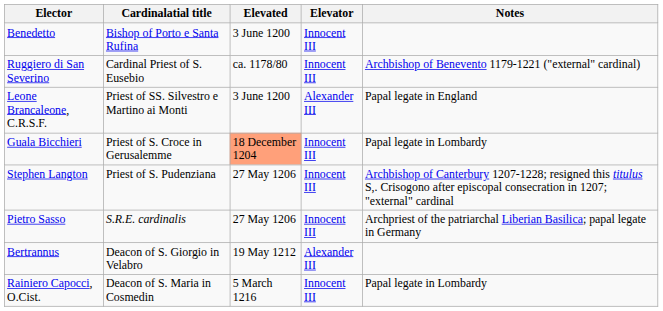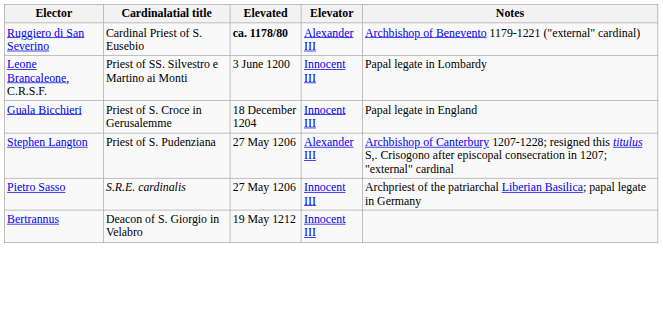 <table class="wikitable sortable" style="width:100%">
 <tr>
 <th width="*">Elector</th>
 <th width="*">Cardinalatial title</th>
 <th width="*">Elevated</th>
 <th width="*">Elevator</th>
 <th width="*">Notes</th>
 </tr>
 <tr valign="top">
-<td><a href='#'>Benedetto</a></td>
-<td><a href='#'>Bishop of Porto e Santa Rufina</a></td>
-<td>3 June 1200</td>
-<td><a href='#'>Innocent III</a></td>
-<td></td>
-</tr>
-<tr valign="top">
 <td><a href='#'>Ruggiero di San Severino</a></td>
 <td>Cardinal Priest of S. Eusebio</td>
-<td>ca. 1178/80</td>
-<td><a href='#'>Innocent III</a></td>
+<td><strong>ca. 1178/80</strong></td>
+<td><a href='#'>Alexander III</a></td>
 <td><a href='#'>Archbishop of Benevento</a> 1179-1221 ("external" cardinal)</td>
 </tr>
 <tr valign="top">
 <td><a href='#'>Leone Brancaleone</a>, C.R.S.F.</td>
 <td>Priest of SS. Silvestro e Martino ai Monti</td>
 <td>3 June 1200</td>
-<td><a href='#'>Alexander III</a></td>
-<td>Papal legate in England</td>
+<td><a href='#'>Innocent III</a></td>
+<td>Papal legate in Lombardy</td>
 </tr>
 <tr valign="top">
 <td><a href='#'>Guala Bicchieri</a></td>
 <td>Priest of S. Croce in Gerusalemme</td>
-<td style="background: lightsalmon;">18 December 1204</td>
+<td>18 December 1204</td>
 <td><a href='#'>Innocent III</a></td>
-<td>Papal legate in Lombardy</td>
+<td>Papal legate in England</td>
 </tr>
 <tr valign="top">
 <td><a href='#'>Stephen Langton</a></td>
 <td>Priest of S. Pudenziana</td>
 <td>27 May 1206</td>
-<td><a href='#'>Innocent III</a></td>
+<td><a href='#'>Alexander III</a></td>
 <td><a href='#'>Archbishop of Canterbury</a> 1207-1228; resigned this <em><a href='#'>titulus</a></em> S,. Crisogono after episcopal consecration in 1207; "external" cardinal</td>
 </tr>
 <tr valign="top">
 <td><a href='#'>Pietro Sasso</a></td>
 <td><em>S.R.E. cardinalis</em></td>
 <td>27 May 1206</td>
 <td><a href='#'>Innocent III</a></td>
 <td>Archpriest of the patriarchal <a href='#'>Liberian Basilica</a>; papal legate in Germany</td>
 </tr>
 <tr valign="top">
 <td><a href='#'>Bertrannus</a></td>
 <td>Deacon of S. Giorgio in Velabro</td>
 <td>19 May 1212</td>
-<td><a href='#'>Alexander III</a></td>
+<td><a href='#'>Innocent III</a></td>
 <td></td>
 </tr>
-<tr valign="top">
-<td><a href='#'>Rainiero Capocci</a>, O.Cist.</td>
-<td>Deacon of S. Maria in Cosmedin</td>
-<td>5 March 1216</td>
-<td><a href='#'>Innocent III</a></td>
-<td>Papal legate in Lombardy</td>
-</tr>
 </table>
